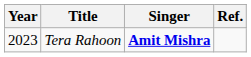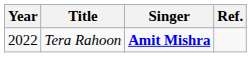 <table class="wikitable">
 <tr>
 <th>Year</th>
 <th>Title</th>
 <th>Singer</th>
 <th>Ref.</th>
 </tr>
 <tr>
-<td>2023</td>
+<td>2022</td>
 <td><em>Tera Rahoon</em></td>
 <td><strong><a href='#'>Amit Mishra</a></strong></td>
 <td></td>
 </tr>
 </table>
